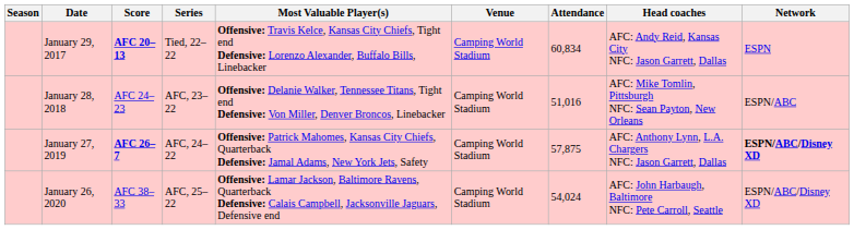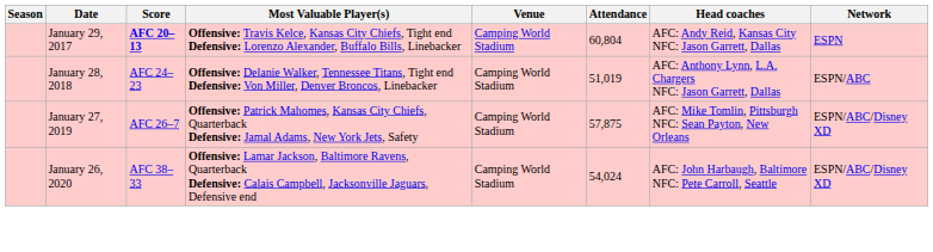 <table class="wikitable">
 <tr>
 <th>Season</th>
 <th>Date</th>
 <th>Score</th>
-<th>Series</th>
 <th>Most Valuable Player(s)</th>
 <th>Venue</th>
 <th>Attendance</th>
 <th>Head coaches</th>
 <th>Network</th>
 </tr>
 <tr style="background:#fcc">
 <td></td>
 <td>January 29, 2017</td>
 <td><strong><a href='#'>AFC 20–13</a></strong></td>
-<td>Tied, 22–22</td>
 <td><strong>Offensive:</strong> <a href='#'>Travis Kelce</a>, <a href='#'>Kansas City Chiefs</a>, Tight end<br><strong>Defensive:</strong> <a href='#'>Lorenzo Alexander</a>, <a href='#'>Buffalo Bills</a>, Linebacker</td>
 <td><a href='#'>Camping World Stadium</a></td>
-<td>60,834</td>
+<td>60,804</td>
 <td>AFC: <a href='#'>Andy Reid</a>, <a href='#'>Kansas City</a><br>NFC: <a href='#'>Jason Garrett</a>, <a href='#'>Dallas</a></td>
 <td><a href='#'>ESPN</a></td>
 </tr>
 <tr style="background:#fcc">
 <td></td>
 <td>January 28, 2018</td>
 <td><a href='#'>AFC 24–23</a></td>
-<td>AFC, 23–22</td>
 <td><strong>Offensive:</strong> <a href='#'>Delanie Walker</a>, <a href='#'>Tennessee Titans</a>, Tight end<br><strong>Defensive:</strong> <a href='#'>Von Miller</a>, <a href='#'>Denver Broncos</a>, Linebacker</td>
 <td>Camping World Stadium</td>
-<td>51,016</td>
-<td>AFC: <a href='#'>Mike Tomlin</a>, <a href='#'>Pittsburgh</a><br>NFC: <a href='#'>Sean Payton</a>, <a href='#'>New Orleans</a></td>
+<td>51,019</td>
+<td>AFC: <a href='#'>Anthony Lynn</a>, <a href='#'>L.A. Chargers</a><br>NFC: <a href='#'>Jason Garrett</a>, <a href='#'>Dallas</a></td>
 <td>ESPN/<a href='#'>ABC</a></td>
 </tr>
 <tr style="background:#fcc">
 <td></td>
 <td>January 27, 2019</td>
-<td><strong><a href='#'>AFC 26–7</a></strong></td>
-<td>AFC, 24–22</td>
+<td><a href='#'>AFC 26–7</a></td>
 <td><strong>Offensive:</strong> <a href='#'>Patrick Mahomes</a>, <a href='#'>Kansas City Chiefs</a>, Quarterback<br><strong>Defensive:</strong> <a href='#'>Jamal Adams</a>, <a href='#'>New York Jets</a>, Safety</td>
 <td>Camping World Stadium</td>
 <td>57,875</td>
-<td>AFC: <a href='#'>Anthony Lynn</a>, <a href='#'>L.A. Chargers</a><br>NFC: <a href='#'>Jason Garrett</a>, <a href='#'>Dallas</a></td>
-<td><strong>ESPN/<a href='#'>ABC</a>/<a href='#'>Disney XD</a></strong></td>
+<td>AFC: <a href='#'>Mike Tomlin</a>, <a href='#'>Pittsburgh</a><br>NFC: <a href='#'>Sean Payton</a>, <a href='#'>New Orleans</a></td>
+<td>ESPN/<a href='#'>ABC</a>/<a href='#'>Disney XD</a></td>
 </tr>
 <tr style="background:#fcc">
 <td></td>
 <td>January 26, 2020</td>
 <td><a href='#'>AFC 38–33</a></td>
-<td>AFC, 25–22</td>
 <td><strong>Offensive:</strong> <a href='#'>Lamar Jackson</a>, <a href='#'>Baltimore Ravens</a>, Quarterback<br><strong>Defensive:</strong> <a href='#'>Calais Campbell</a>, <a href='#'>Jacksonville Jaguars</a>, Defensive end</td>
 <td>Camping World Stadium</td>
 <td>54,024</td>
 <td>AFC: <a href='#'>John Harbaugh</a>, <a href='#'>Baltimore</a><br>NFC: <a href='#'>Pete Carroll</a>, <a href='#'>Seattle</a></td>
 <td>ESPN/<a href='#'>ABC</a>/<a href='#'>Disney XD</a></td>
 </tr>
 </table>
